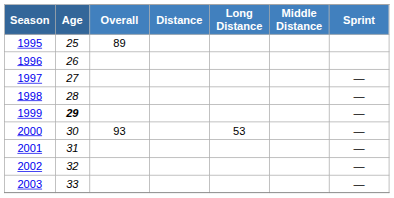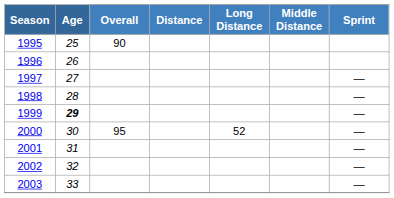 <table class="wikitable" style="font-size:95%; text-align:center; border:grey solid 1px; border-collapse:collapse; background:#ffffff;">
 <tr>
 <th style="background-color:#369; color:white; width:60px;" rowspan="2"> Season </th>
 <th style="background-color:#369; color:white; width:40px;" rowspan="2"> Age </th>
 </tr>
 <tr>
 <th style="background-color:#4180be; color:white; width:75px;">Overall</th>
 <th style="background-color:#4180be; color:white; width:75px;">Distance</th>
 <th style="background-color:#4180be; color:white; width:75px;">Long Distance</th>
 <th style="background-color:#4180be; color:white; width:75px;">Middle Distance</th>
 <th style="background-color:#4180be; color:white; width:75px;">Sprint</th>
 </tr>
 <tr>
 <td><a href='#'>1995</a></td>
 <td><em>25</em></td>
-<td>89</td>
+<td>90</td>
 <td></td>
 <td></td>
 <td></td>
 <td></td>
 </tr>
 <tr>
 <td><a href='#'>1996</a></td>
 <td><em>26</em></td>
 <td></td>
 <td></td>
 <td></td>
 <td></td>
 <td></td>
 </tr>
 <tr>
 <td><a href='#'>1997</a></td>
 <td><em>27</em></td>
 <td></td>
 <td></td>
 <td></td>
 <td></td>
 <td>—</td>
 </tr>
 <tr>
 <td><a href='#'>1998</a></td>
 <td><em>28</em></td>
 <td></td>
 <td></td>
 <td></td>
 <td></td>
 <td>—</td>
 </tr>
 <tr>
 <td><a href='#'>1999</a></td>
 <td><strong><em>29</em></strong></td>
 <td></td>
 <td></td>
 <td></td>
 <td></td>
 <td>—</td>
 </tr>
 <tr>
 <td><a href='#'>2000</a></td>
 <td><em>30</em></td>
-<td>93</td>
+<td>95</td>
 <td></td>
-<td>53</td>
+<td>52</td>
 <td></td>
 <td>—</td>
 </tr>
 <tr>
 <td><a href='#'>2001</a></td>
 <td><em>31</em></td>
 <td></td>
 <td></td>
 <td></td>
 <td></td>
 <td>—</td>
 </tr>
 <tr>
 <td><a href='#'>2002</a></td>
 <td><em>32</em></td>
 <td></td>
 <td></td>
 <td></td>
 <td></td>
 <td>—</td>
 </tr>
 <tr>
 <td><a href='#'>2003</a></td>
 <td><em>33</em></td>
 <td></td>
 <td></td>
 <td></td>
 <td></td>
 <td>—</td>
 </tr>
 <tr>
 </tr>
 </table>
